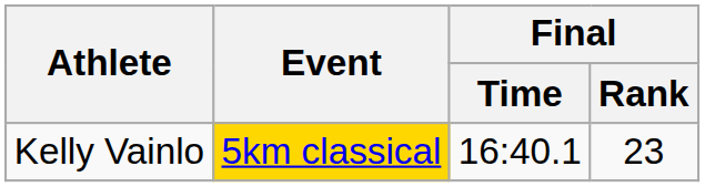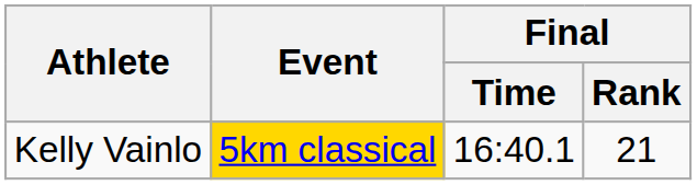 <table class="wikitable">
 <tr>
 <th rowspan="2">Athlete</th>
 <th rowspan="2">Event</th>
 <th colspan="2">Final</th>
 </tr>
 <tr>
 <th>Time</th>
 <th>Rank</th>
 </tr>
 <tr>
 <td rowspan="1">Kelly Vainlo</td>
 <td style="background: gold;"><a href='#'>5km classical</a></td>
 <td align="center">16:40.1</td>
-<td align="center">23</td>
+<td align="center">21</td>
 </tr>
 </table>
